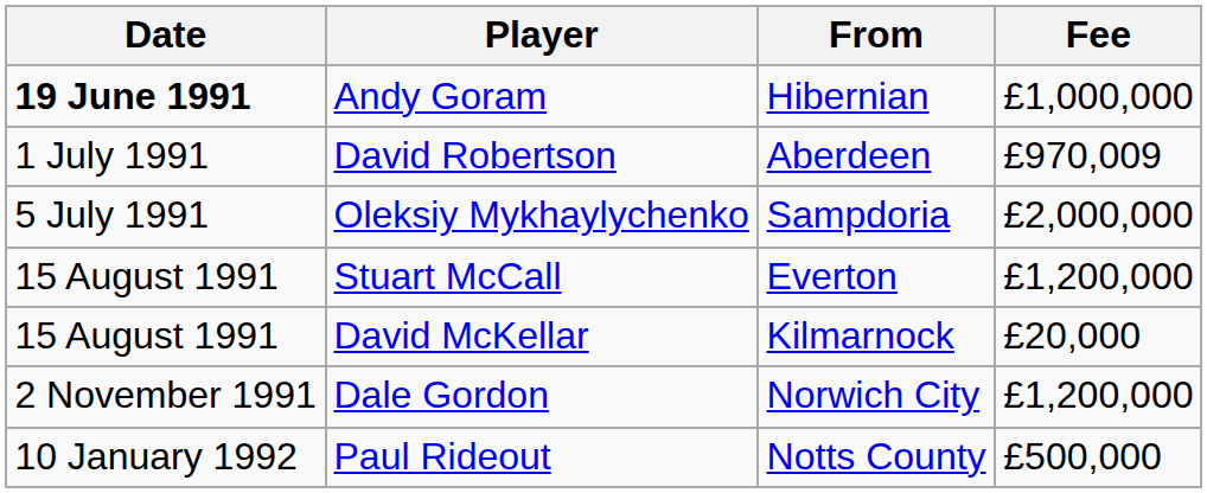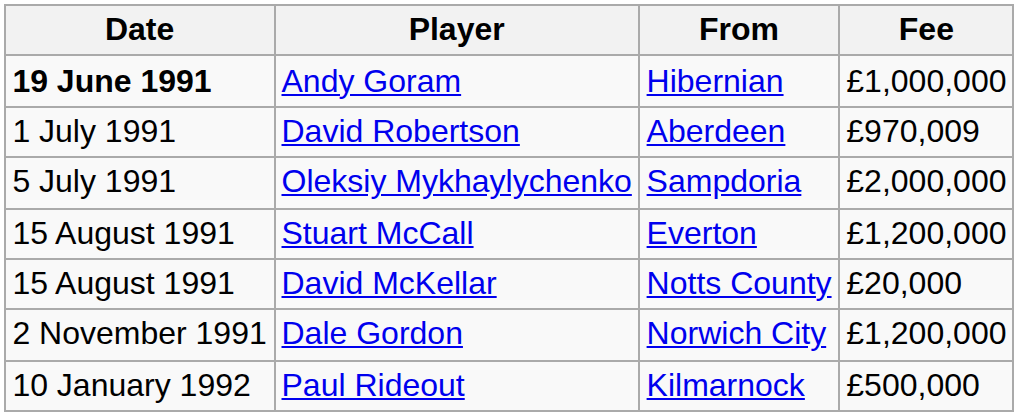 <table class="wikitable sortable">
 <tr>
 <th>Date</th>
 <th>Player</th>
 <th>From</th>
 <th>Fee</th>
 </tr>
 <tr>
 <td><strong>19 June 1991</strong></td>
 <td> <a href='#'>Andy Goram</a></td>
 <td> <a href='#'>Hibernian</a></td>
 <td>£1,000,000</td>
 </tr>
 <tr>
 <td>1 July 1991</td>
 <td> <a href='#'>David Robertson</a></td>
 <td> <a href='#'>Aberdeen</a></td>
 <td>£970,009</td>
 </tr>
 <tr>
 <td>5 July 1991</td>
 <td> <a href='#'>Oleksiy Mykhaylychenko</a></td>
 <td> <a href='#'>Sampdoria</a></td>
 <td>£2,000,000</td>
 </tr>
 <tr>
 <td>15 August 1991</td>
 <td> <a href='#'>Stuart McCall</a></td>
 <td> <a href='#'>Everton</a></td>
 <td>£1,200,000</td>
 </tr>
 <tr>
 <td>15 August 1991</td>
 <td> <a href='#'>David McKellar</a></td>
-<td> <a href='#'>Kilmarnock</a></td>
+<td> <a href='#'>Notts County</a></td>
 <td>£20,000</td>
 </tr>
 <tr>
 <td>2 November 1991</td>
 <td> <a href='#'>Dale Gordon</a></td>
 <td> <a href='#'>Norwich City</a></td>
 <td>£1,200,000</td>
 </tr>
 <tr>
 <td>10 January 1992</td>
 <td> <a href='#'>Paul Rideout</a></td>
-<td> <a href='#'>Notts County</a></td>
+<td> <a href='#'>Kilmarnock</a></td>
 <td>£500,000</td>
 </tr>
 </table>
